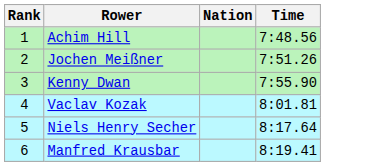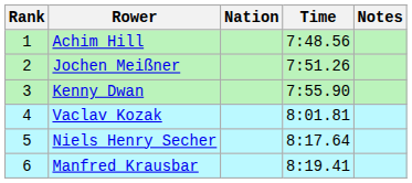 <table class="wikitable sortable" style="text-align:center">
 <tr>
 <th>Rank</th>
 <th>Rower</th>
 <th>Nation</th>
 <th>Time</th>
+<th>Notes</th>
 </tr>
 <tr bgcolor=bbf3bb>
 <td>1</td>
 <td align=left><a href='#'>Achim Hill</a></td>
 <td align=left></td>
 <td>7:48.56</td>
+<td></td>
 </tr>
 <tr bgcolor=bbf3bb>
 <td>2</td>
 <td align=left><a href='#'>Jochen Meißner</a></td>
 <td align=left></td>
 <td>7:51.26</td>
+<td></td>
 </tr>
 <tr bgcolor=bbf3bb>
 <td>3</td>
 <td align=left><a href='#'>Kenny Dwan</a></td>
 <td align=left></td>
 <td>7:55.90</td>
+<td></td>
 </tr>
 <tr bgcolor=bbf9ff>
 <td>4</td>
 <td align=left><a href='#'>Vaclav Kozak</a></td>
 <td align=left></td>
 <td>8:01.81</td>
+<td></td>
 </tr>
 <tr bgcolor=bbf9ff>
 <td>5</td>
 <td align=left><a href='#'>Niels Henry Secher</a></td>
 <td align=left></td>
 <td>8:17.64</td>
+<td></td>
 </tr>
 <tr bgcolor=bbf9ff>
 <td>6</td>
 <td align=left><a href='#'>Manfred Krausbar</a></td>
 <td align=left></td>
 <td>8:19.41</td>
+<td></td>
 </tr>
 </table>
